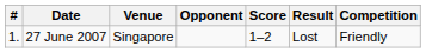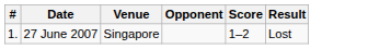 <table class="wikitable">
 <tr>
 <th>#</th>
 <th>Date</th>
 <th>Venue</th>
 <th>Opponent</th>
 <th>Score</th>
 <th>Result</th>
-<th>Competition</th>
 </tr>
 <tr>
 <td>1.</td>
 <td>27 June 2007</td>
 <td>Singapore</td>
 <td></td>
 <td>1–2</td>
 <td>Lost</td>
-<td>Friendly</td>
 </tr>
 </table>
